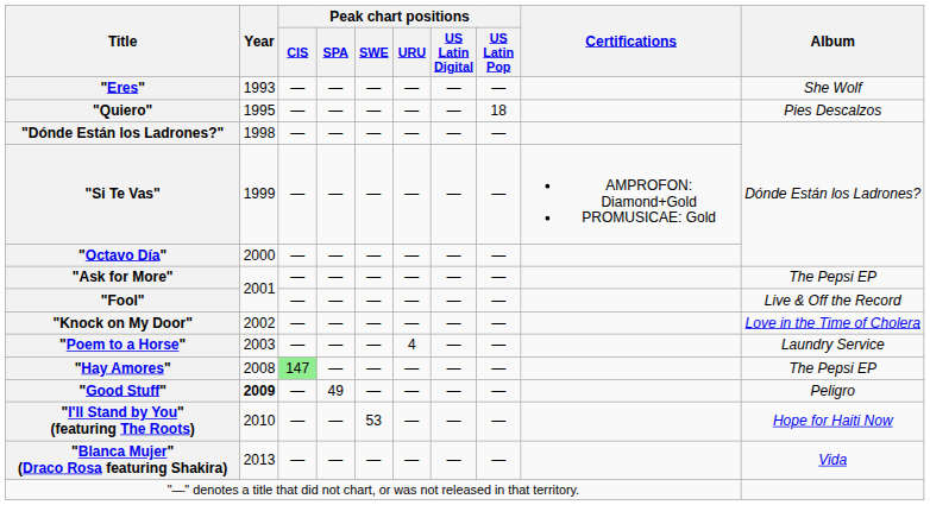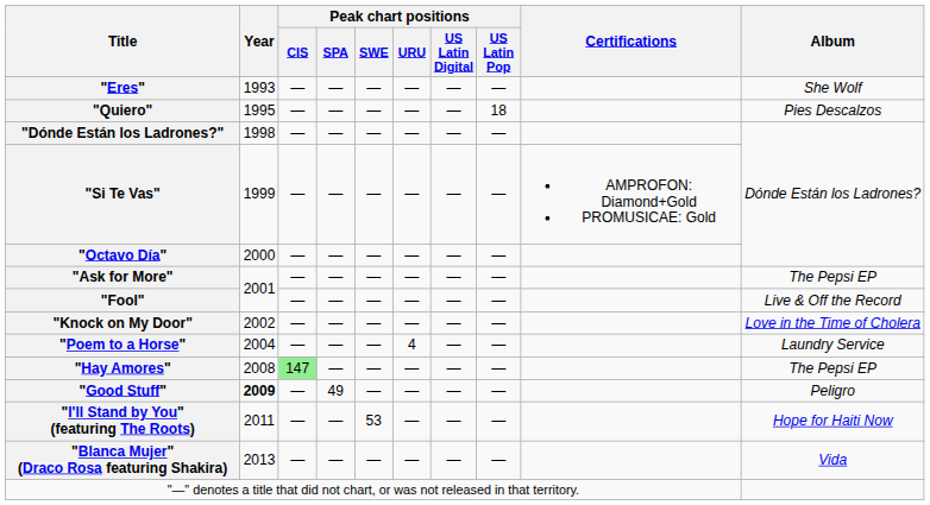 <table class="wikitable plainrowheaders" style="text-align:center;">
 <tr>
 <th scope="col" rowspan="2" style="width:16em;">Title</th>
 <th scope="col" rowspan="2">Year</th>
 <th scope="col" colspan="6">Peak chart positions</th>
 <th scope="col" rowspan="2" style="width:15em;"><a href='#'>Certifications</a></th>
 <th scope="col" rowspan="2">Album</th>
 </tr>
 <tr>
 <th scope="col" style="width:2.5em;font-size:90%;"><a href='#'>CIS</a><br></th>
 <th scope="col" style="width:2.5em;font-size:90%;"><a href='#'>SPA</a><br></th>
 <th scope="col" style="width:2.5em;font-size:90%;"><a href='#'>SWE</a><br></th>
 <th scope="col" style="width:2.5em;font-size:90%;"><a href='#'>URU</a><br></th>
 <th scope="col" style="width:3em;font-size:90%;"><a href='#'>US<br>Latin<br>Digital</a><br></th>
 <th scope="col" style="width:3em;font-size:90%;"><a href='#'>US<br>Latin<br>Pop</a><br></th>
 </tr>
 <tr>
 <th scope="row">"<a href='#'>Eres</a>"</th>
 <td>1993</td>
 <td>—</td>
 <td>—</td>
 <td>—</td>
 <td>—</td>
 <td>—</td>
 <td>—</td>
 <td></td>
 <td><em>She Wolf</em></td>
 </tr>
 <tr>
 <th scope="row">"Quiero"</th>
 <td>1995</td>
 <td>—</td>
 <td>—</td>
 <td>—</td>
 <td>—</td>
 <td>—</td>
 <td>18</td>
 <td></td>
 <td><em>Pies Descalzos</em></td>
 </tr>
 <tr>
 <th scope="row">"Dónde Están los Ladrones?"</th>
 <td>1998</td>
 <td>—</td>
 <td>—</td>
 <td>—</td>
 <td>—</td>
 <td>—</td>
 <td>—</td>
 <td></td>
 <td rowspan="3"><em>Dónde Están los Ladrones?</em></td>
 </tr>
 <tr>
 <th scope="row">"Si Te Vas"</th>
 <td>1999</td>
 <td>—</td>
 <td>—</td>
 <td>—</td>
 <td>—</td>
 <td>—</td>
 <td>—</td>
 <td><br><ul><li>AMPROFON: Diamond+Gold</li><li>PROMUSICAE: Gold</li></ul></td>
 </tr>
 <tr>
 <th scope="row">"<a href='#'>Octavo Día</a>"</th>
 <td>2000</td>
 <td>—</td>
 <td>—</td>
 <td>—</td>
 <td>—</td>
 <td>—</td>
 <td>—</td>
 <td></td>
 </tr>
 <tr>
 <th scope="row">"Ask for More"</th>
 <td rowspan="2">2001</td>
 <td>—</td>
 <td>—</td>
 <td>—</td>
 <td>—</td>
 <td>—</td>
 <td>—</td>
 <td></td>
 <td><em>The Pepsi EP</em></td>
 </tr>
 <tr>
 <th scope="row">"Fool"</th>
 <td>—</td>
 <td>—</td>
 <td>—</td>
 <td>—</td>
 <td>—</td>
 <td>—</td>
 <td></td>
 <td><em>Live & Off the Record</em></td>
 </tr>
 <tr>
 <th scope="row">"Knock on My Door"</th>
 <td>2002</td>
 <td>—</td>
 <td>—</td>
 <td>—</td>
 <td>—</td>
 <td>—</td>
 <td>—</td>
 <td></td>
 <td><em><a href='#'>Love in the Time of Cholera</a></em></td>
 </tr>
 <tr>
 <th scope="row">"<a href='#'>Poem to a Horse</a>"</th>
-<td>2003</td>
+<td>2004</td>
 <td>—</td>
 <td>—</td>
 <td>—</td>
 <td>4</td>
 <td>—</td>
 <td>—</td>
 <td></td>
 <td><em>Laundry Service</em></td>
 </tr>
 <tr>
 <th scope="row">"<a href='#'>Hay Amores</a>"</th>
 <td>2008</td>
 <td style="background: lightgreen;">147</td>
 <td>—</td>
 <td>—</td>
 <td>—</td>
 <td>—</td>
 <td>—</td>
 <td></td>
 <td><em>The Pepsi EP</em></td>
 </tr>
 <tr>
 <th scope="row">"<a href='#'>Good Stuff</a>"</th>
 <td><strong>2009</strong></td>
 <td>—</td>
 <td>49</td>
 <td>—</td>
 <td>—</td>
 <td>—</td>
 <td>—</td>
 <td></td>
 <td><em>Peligro</em></td>
 </tr>
 <tr>
 <th scope="row">"<a href='#'>I'll Stand by You</a>"<br><span>(featuring <a href='#'>The Roots</a>)</span></th>
-<td>2010</td>
+<td>2011</td>
 <td>—</td>
 <td>—</td>
 <td>53</td>
 <td>—</td>
 <td>—</td>
 <td>—</td>
 <td></td>
 <td><em><a href='#'>Hope for Haiti Now</a></em></td>
 </tr>
 <tr>
 <th scope="row">"<a href='#'>Blanca Mujer</a>"<br><span>(<a href='#'>Draco Rosa</a> featuring Shakira)</span></th>
 <td>2013</td>
 <td>—</td>
 <td>—</td>
 <td>—</td>
 <td>—</td>
 <td>—</td>
 <td>—</td>
 <td></td>
 <td><em><a href='#'>Vida</a></em></td>
 </tr>
 <tr>
 <td colspan="9" style="font-size:90%">"—" denotes a title that did not chart, or was not released in that territory.</td>
 </tr>
 </table>
